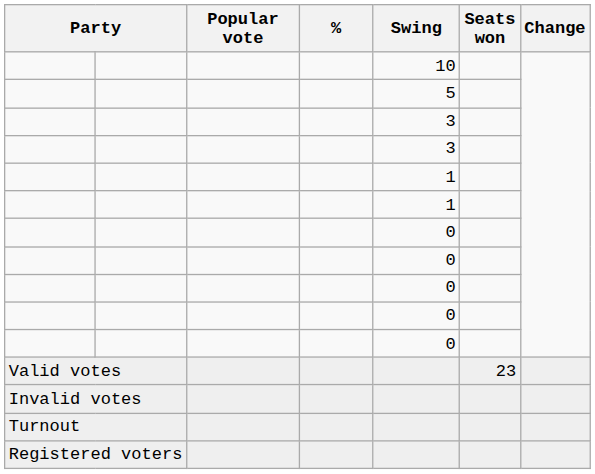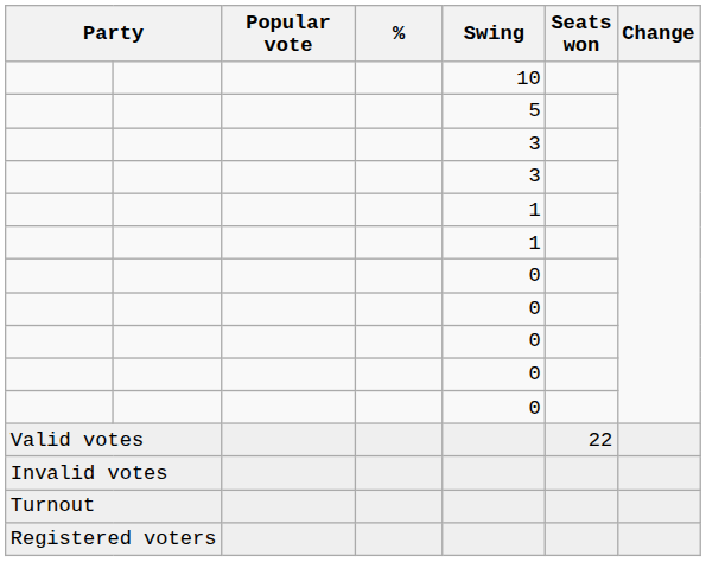 <table class=wikitable style="text-align:right">
 <tr>
 <th colspan=2>Party</th>
 <th width=80px>Popular vote</th>
 <th width=50px>%</th>
 <th width=60px>Swing</th>
 <th width=40px>Seats<br>won</th>
 <th width=45px>Change</th>
 </tr>
 <tr>
 <td></td>
 <td></td>
 <td></td>
 <td></td>
 <td>10</td>
 <td></td>
 </tr>
 <tr>
 <td></td>
 <td></td>
 <td></td>
 <td></td>
 <td>5</td>
 <td></td>
 </tr>
 <tr>
 <td></td>
 <td></td>
 <td></td>
 <td></td>
 <td>3</td>
 <td></td>
 </tr>
 <tr>
 <td></td>
 <td></td>
 <td></td>
 <td></td>
 <td>3</td>
 <td></td>
 </tr>
 <tr>
 <td></td>
 <td></td>
 <td></td>
 <td></td>
 <td>1</td>
 <td></td>
 </tr>
 <tr>
 <td></td>
 <td></td>
 <td></td>
 <td></td>
 <td>1</td>
 <td></td>
 </tr>
 <tr>
 <td></td>
 <td></td>
 <td></td>
 <td></td>
 <td>0</td>
 <td></td>
 </tr>
 <tr>
 <td></td>
 <td></td>
 <td></td>
 <td></td>
 <td>0</td>
 <td></td>
 </tr>
 <tr>
 <td></td>
 <td></td>
 <td></td>
 <td></td>
 <td>0</td>
 <td></td>
 </tr>
 <tr>
 <td></td>
 <td></td>
 <td></td>
 <td></td>
 <td>0</td>
 <td></td>
 </tr>
 <tr>
 <td></td>
 <td></td>
 <td></td>
 <td></td>
 <td>0</td>
 <td></td>
 </tr>
 <tr bgcolor=#efefef>
 <td align=left colspan=2>Valid votes</td>
 <td></td>
 <td></td>
 <td></td>
-<td>23</td>
+<td>22</td>
 <td></td>
 </tr>
 <tr bgcolor=#efefef>
 <td align=left colspan=2>Invalid votes</td>
 <td></td>
 <td></td>
 <td></td>
 <td></td>
 <td></td>
 </tr>
 <tr bgcolor=#efefef>
 <td align=left colspan=2>Turnout</td>
 <td></td>
 <td></td>
 <td></td>
 <td></td>
 <td></td>
 </tr>
 <tr bgcolor=#efefef>
 <td align=left colspan=2>Registered voters</td>
 <td></td>
 <td></td>
 <td></td>
 <td></td>
 <td></td>
 </tr>
 </table>
